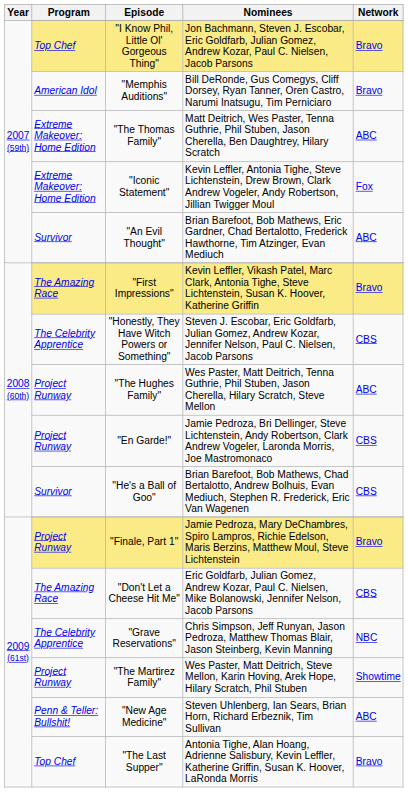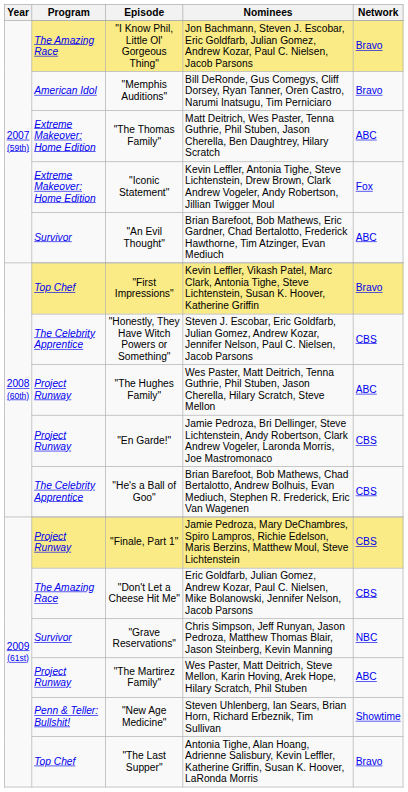 <table class="wikitable" style="width:100%">
 <tr bgcolor="#bebebe">
 <th width="5%">Year</th>
 <th width="20%">Program</th>
 <th width="20%">Episode</th>
 <th width="50%">Nominees</th>
 <th width="5%">Network</th>
 </tr>
 <tr>
 <td rowspan=6 style="text-align:center"><a href='#'>2007</a><br><small><a href='#'>(59th)</a></small><br></td>
 </tr>
 <tr style="background:#FAEB86">
-<td><em><a href='#'>Top Chef</a></em></td>
+<td><em><a href='#'>The Amazing Race</a></em></td>
 <td align=center>"I Know Phil, Little Ol' Gorgeous Thing"</td>
 <td>Jon Bachmann, Steven J. Escobar, Eric Goldfarb, Julian Gomez, Andrew Kozar, Paul C. Nielsen, Jacob Parsons</td>
 <td><a href='#'>Bravo</a></td>
 </tr>
 <tr>
 <td><em><a href='#'>American Idol</a></em></td>
 <td align=center>"Memphis Auditions"</td>
 <td>Bill DeRonde, Gus Comegys, Cliff Dorsey, Ryan Tanner, Oren Castro, Narumi Inatsugu, Tim Perniciaro</td>
 <td><a href='#'>Bravo</a></td>
 </tr>
 <tr>
 <td><em><a href='#'>Extreme Makeover: Home Edition</a></em></td>
 <td align=center>"The Thomas Family"</td>
 <td>Matt Deitrich, Wes Paster, Tenna Guthrie, Phil Stuben, Jason Cherella, Ben Daughtrey, Hilary Scratch</td>
 <td><a href='#'>ABC</a></td>
 </tr>
 <tr>
 <td><em><a href='#'>Extreme Makeover: Home Edition</a></em></td>
 <td align=center>"Iconic Statement"</td>
 <td>Kevin Leffler, Antonia Tighe, Steve Lichtenstein, Drew Brown, Clark Andrew Vogeler, Andy Robertson, Jillian Twigger Moul</td>
 <td><a href='#'>Fox</a></td>
 </tr>
 <tr>
 <td><em><a href='#'>Survivor</a></em></td>
 <td align=center>"An Evil Thought"</td>
 <td>Brian Barefoot, Bob Mathews, Eric Gardner, Chad Bertalotto, Frederick Hawthorne, Tim Atzinger, Evan Mediuch</td>
 <td><a href='#'>ABC</a></td>
 </tr>
 <tr>
 <td rowspan=6 style="text-align:center"><a href='#'>2008</a><br><small><a href='#'>(60th)</a></small><br></td>
 </tr>
 <tr style="background:#FAEB86">
-<td><em><a href='#'>The Amazing Race</a></em></td>
+<td><em><a href='#'>Top Chef</a></em></td>
 <td align=center>"First Impressions"</td>
 <td>Kevin Leffler, Vikash Patel, Marc Clark, Antonia Tighe, Steve Lichtenstein, Susan K. Hoover, Katherine Griffin</td>
 <td><a href='#'>Bravo</a></td>
 </tr>
 <tr>
 <td><em><a href='#'>The Celebrity Apprentice</a></em></td>
 <td align=center>"Honestly, They Have Witch Powers or Something"</td>
 <td>Steven J. Escobar, Eric Goldfarb, Julian Gomez, Andrew Kozar, Jennifer Nelson, Paul C. Nielsen, Jacob Parsons</td>
 <td><a href='#'>CBS</a></td>
 </tr>
 <tr>
 <td><em><a href='#'>Project Runway</a></em></td>
 <td align=center>"The Hughes Family"</td>
 <td>Wes Paster, Matt Deitrich, Tenna Guthrie, Phil Stuben, Jason Cherella, Hilary Scratch, Steve Mellon</td>
 <td><a href='#'>ABC</a></td>
 </tr>
 <tr>
 <td><em><a href='#'>Project Runway</a></em></td>
 <td align=center>"En Garde!"</td>
 <td>Jamie Pedroza, Bri Dellinger, Steve Lichtenstein, Andy Robertson, Clark Andrew Vogeler, Laronda Morris, Joe Mastromonaco</td>
 <td><a href='#'>CBS</a></td>
 </tr>
 <tr>
-<td><em><a href='#'>Survivor</a></em></td>
+<td><em><a href='#'>The Celebrity Apprentice</a></em></td>
 <td align=center>"He's a Ball of Goo"</td>
 <td>Brian Barefoot, Bob Mathews, Chad Bertalotto, Andrew Bolhuis, Evan Mediuch, Stephen R. Frederick, Eric Van Wagenen</td>
 <td><a href='#'>CBS</a></td>
 </tr>
 <tr>
 <td rowspan=7 style="text-align:center"><a href='#'>2009</a><br><small><a href='#'>(61st)</a></small><br></td>
 </tr>
 <tr style="background:#FAEB86">
 <td><em><a href='#'>Project Runway</a></em></td>
 <td align=center>"Finale, Part 1"</td>
 <td>Jamie Pedroza, Mary DeChambres, Spiro Lampros, Richie Edelson, Maris Berzins, Matthew Moul, Steve Lichtenstein</td>
-<td><a href='#'>Bravo</a></td>
+<td><a href='#'>CBS</a></td>
 </tr>
 <tr>
 <td><em><a href='#'>The Amazing Race</a></em></td>
 <td align=center>"Don't Let a Cheese Hit Me"</td>
 <td>Eric Goldfarb, Julian Gomez, Andrew Kozar, Paul C. Nielsen, Mike Bolanowski, Jennifer Nelson, Jacob Parsons</td>
 <td><a href='#'>CBS</a></td>
 </tr>
 <tr>
-<td><em><a href='#'>The Celebrity Apprentice</a></em></td>
+<td><em><a href='#'>Survivor</a></em></td>
 <td align=center>"Grave Reservations"</td>
 <td>Chris Simpson, Jeff Runyan, Jason Pedroza, Matthew Thomas Blair, Jason Steinberg, Kevin Manning</td>
 <td><a href='#'>NBC</a></td>
 </tr>
 <tr>
 <td><em><a href='#'>Project Runway</a></em></td>
 <td align=center>"The Martirez Family"</td>
 <td>Wes Paster, Matt Deitrich, Steve Mellon, Karin Hoving, Arek Hope, Hilary Scratch, Phil Stuben</td>
-<td><a href='#'>Showtime</a></td>
+<td><a href='#'>ABC</a></td>
 </tr>
 <tr>
 <td><em><a href='#'>Penn & Teller: Bullshit!</a></em></td>
 <td align=center>"New Age Medicine"</td>
 <td>Steven Uhlenberg, Ian Sears, Brian Horn, Richard Erbeznik, Tim Sullivan</td>
-<td><a href='#'>ABC</a></td>
+<td><a href='#'>Showtime</a></td>
 </tr>
 <tr>
 <td><em><a href='#'>Top Chef</a></em></td>
 <td align=center>"The Last Supper"</td>
 <td>Antonia Tighe, Alan Hoang, Adrienne Salisbury, Kevin Leffler, Katherine Griffin, Susan K. Hoover, LaRonda Morris</td>
 <td><a href='#'>Bravo</a></td>
 </tr>
 </table>
